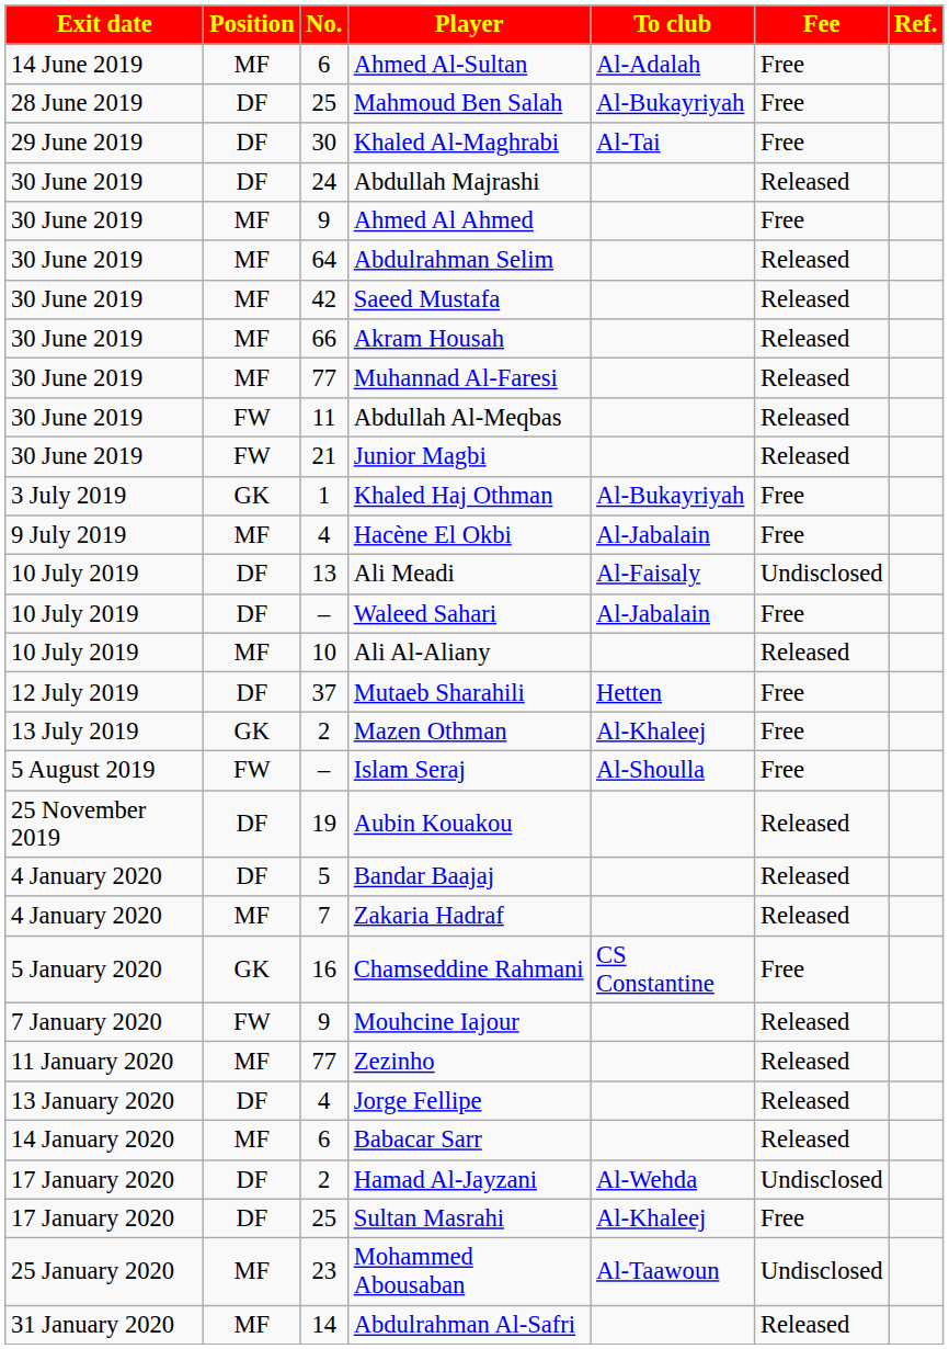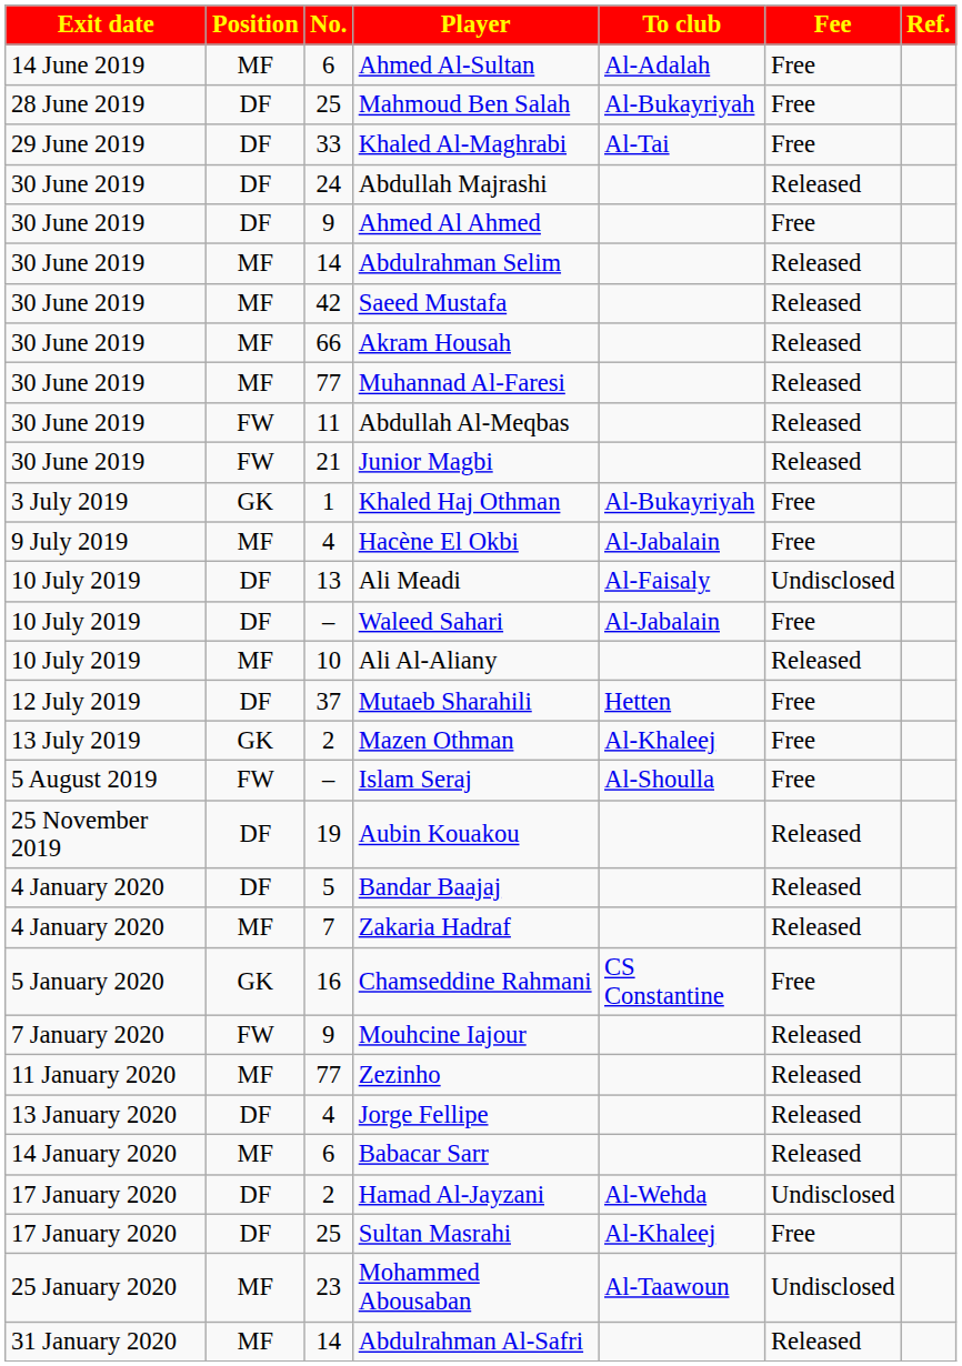 <table class="wikitable sortable">
 <tr>
 <th style="background:red; color:yellow;"><strong>Exit date</strong></th>
 <th style="background:red; color:yellow;"><strong>Position</strong></th>
 <th style="background:red; color:yellow;"><strong>No.</strong></th>
 <th style="background:red; color:yellow;"><strong>Player</strong></th>
 <th style="background:red; color:yellow;"><strong>To club</strong></th>
 <th style="background:red; color:yellow;"><strong>Fee</strong></th>
 <th style="background:red; color:yellow;"><strong>Ref.</strong></th>
 </tr>
 <tr>
 <td>14 June 2019</td>
 <td style="text-align:center;">MF</td>
 <td style="text-align:center;">6</td>
 <td style="text-align:left;"> <a href='#'>Ahmed Al-Sultan</a></td>
 <td style="text-align:left;"> <a href='#'>Al-Adalah</a></td>
 <td>Free</td>
 <td></td>
 </tr>
 <tr>
 <td>28 June 2019</td>
 <td style="text-align:center;">DF</td>
 <td style="text-align:center;">25</td>
 <td style="text-align:left;"> <a href='#'>Mahmoud Ben Salah</a></td>
 <td style="text-align:left;"> <a href='#'>Al-Bukayriyah</a></td>
 <td>Free</td>
 <td></td>
 </tr>
 <tr>
 <td>29 June 2019</td>
 <td style="text-align:center;">DF</td>
-<td style="text-align:center;">30</td>
+<td style="text-align:center;">33</td>
 <td style="text-align:left;"> <a href='#'>Khaled Al-Maghrabi</a></td>
 <td style="text-align:left;"> <a href='#'>Al-Tai</a></td>
 <td>Free</td>
 <td></td>
 </tr>
 <tr>
 <td>30 June 2019</td>
 <td style="text-align:center;">DF</td>
 <td style="text-align:center;">24</td>
 <td style="text-align:left;"> Abdullah Majrashi</td>
 <td style="text-align:left;"></td>
 <td>Released</td>
 <td></td>
 </tr>
 <tr>
 <td>30 June 2019</td>
-<td style="text-align:center;">MF</td>
+<td style="text-align:center;">DF</td>
 <td style="text-align:center;">9</td>
 <td style="text-align:left;"> <a href='#'>Ahmed Al Ahmed</a></td>
 <td style="text-align:left;"></td>
 <td>Free</td>
 <td></td>
 </tr>
 <tr>
 <td>30 June 2019</td>
 <td style="text-align:center;">MF</td>
-<td style="text-align:center;">64</td>
+<td style="text-align:center;">14</td>
 <td style="text-align:left;"> <a href='#'>Abdulrahman Selim</a></td>
 <td style="text-align:left;"></td>
 <td>Released</td>
 <td></td>
 </tr>
 <tr>
 <td>30 June 2019</td>
 <td style="text-align:center;">MF</td>
 <td style="text-align:center;">42</td>
 <td style="text-align:left;"> <a href='#'>Saeed Mustafa</a></td>
 <td style="text-align:left;"></td>
 <td>Released</td>
 <td></td>
 </tr>
 <tr>
 <td>30 June 2019</td>
 <td style="text-align:center;">MF</td>
 <td style="text-align:center;">66</td>
 <td style="text-align:left;"> <a href='#'>Akram Housah</a></td>
 <td style="text-align:left;"></td>
 <td>Released</td>
 <td></td>
 </tr>
 <tr>
 <td>30 June 2019</td>
 <td style="text-align:center;">MF</td>
 <td style="text-align:center;">77</td>
 <td style="text-align:left;"> <a href='#'>Muhannad Al-Faresi</a></td>
 <td style="text-align:left;"></td>
 <td>Released</td>
 <td></td>
 </tr>
 <tr>
 <td>30 June 2019</td>
 <td style="text-align:center;">FW</td>
 <td style="text-align:center;">11</td>
 <td style="text-align:left;"> Abdullah Al-Meqbas</td>
 <td style="text-align:left;"></td>
 <td>Released</td>
 <td></td>
 </tr>
 <tr>
 <td>30 June 2019</td>
 <td style="text-align:center;">FW</td>
 <td style="text-align:center;">21</td>
 <td style="text-align:left;"> <a href='#'>Junior Magbi</a></td>
 <td style="text-align:left;"></td>
 <td>Released</td>
 <td></td>
 </tr>
 <tr>
 <td>3 July 2019</td>
 <td style="text-align:center;">GK</td>
 <td style="text-align:center;">1</td>
 <td style="text-align:left;"> <a href='#'>Khaled Haj Othman</a></td>
 <td style="text-align:left;"> <a href='#'>Al-Bukayriyah</a></td>
 <td>Free</td>
 <td></td>
 </tr>
 <tr>
 <td>9 July 2019</td>
 <td style="text-align:center;">MF</td>
 <td style="text-align:center;">4</td>
 <td style="text-align:left;"> <a href='#'>Hacène El Okbi</a></td>
 <td style="text-align:left;"> <a href='#'>Al-Jabalain</a></td>
 <td>Free</td>
 <td></td>
 </tr>
 <tr>
 <td>10 July 2019</td>
 <td style="text-align:center;">DF</td>
 <td style="text-align:center;">13</td>
 <td style="text-align:left;"> Ali Meadi</td>
 <td style="text-align:left;"> <a href='#'>Al-Faisaly</a></td>
 <td>Undisclosed</td>
 <td></td>
 </tr>
 <tr>
 <td>10 July 2019</td>
 <td style="text-align:center;">DF</td>
 <td style="text-align:center;">–</td>
 <td style="text-align:left;"> <a href='#'>Waleed Sahari</a></td>
 <td style="text-align:left;"> <a href='#'>Al-Jabalain</a></td>
 <td>Free</td>
 <td></td>
 </tr>
 <tr>
 <td>10 July 2019</td>
 <td style="text-align:center;">MF</td>
 <td style="text-align:center;">10</td>
 <td style="text-align:left;"> Ali Al-Aliany</td>
 <td style="text-align:left;"></td>
 <td>Released</td>
 <td></td>
 </tr>
 <tr>
 <td>12 July 2019</td>
 <td style="text-align:center;">DF</td>
 <td style="text-align:center;">37</td>
 <td style="text-align:left;"> <a href='#'>Mutaeb Sharahili</a></td>
 <td style="text-align:left;"> <a href='#'>Hetten</a></td>
 <td>Free</td>
 <td></td>
 </tr>
 <tr>
 <td>13 July 2019</td>
 <td style="text-align:center;">GK</td>
 <td style="text-align:center;">2</td>
 <td style="text-align:left;"> <a href='#'>Mazen Othman</a></td>
 <td style="text-align:left;"> <a href='#'>Al-Khaleej</a></td>
 <td>Free</td>
 <td></td>
 </tr>
 <tr>
 <td>5 August 2019</td>
 <td style="text-align:center;">FW</td>
 <td style="text-align:center;">–</td>
 <td style="text-align:left;"> <a href='#'>Islam Seraj</a></td>
 <td style="text-align:left;"> <a href='#'>Al-Shoulla</a></td>
 <td>Free</td>
 <td></td>
 </tr>
 <tr>
 <td>25 November 2019</td>
 <td style="text-align:center;">DF</td>
 <td style="text-align:center;">19</td>
 <td style="text-align:left;"> <a href='#'>Aubin Kouakou</a></td>
 <td style="text-align:left;"></td>
 <td>Released</td>
 <td></td>
 </tr>
 <tr>
 <td>4 January 2020</td>
 <td style="text-align:center;">DF</td>
 <td style="text-align:center;">5</td>
 <td style="text-align:left;"> <a href='#'>Bandar Baajaj</a></td>
 <td style="text-align:left;"></td>
 <td>Released</td>
 <td></td>
 </tr>
 <tr>
 <td>4 January 2020</td>
 <td style="text-align:center;">MF</td>
 <td style="text-align:center;">7</td>
 <td style="text-align:left;"> <a href='#'>Zakaria Hadraf</a></td>
 <td style="text-align:left;"></td>
 <td>Released</td>
 <td></td>
 </tr>
 <tr>
 <td>5 January 2020</td>
 <td style="text-align:center;">GK</td>
 <td style="text-align:center;">16</td>
 <td style="text-align:left;"> <a href='#'>Chamseddine Rahmani</a></td>
 <td style="text-align:left;"> <a href='#'>CS Constantine</a></td>
 <td>Free</td>
 <td></td>
 </tr>
 <tr>
 <td>7 January 2020</td>
 <td style="text-align:center;">FW</td>
 <td style="text-align:center;">9</td>
 <td style="text-align:left;"> <a href='#'>Mouhcine Iajour</a></td>
 <td style="text-align:left;"></td>
 <td>Released</td>
 <td></td>
 </tr>
 <tr>
 <td>11 January 2020</td>
 <td style="text-align:center;">MF</td>
 <td style="text-align:center;">77</td>
 <td style="text-align:left;"> <a href='#'>Zezinho</a></td>
 <td style="text-align:left;"></td>
 <td>Released</td>
 <td></td>
 </tr>
 <tr>
 <td>13 January 2020</td>
 <td style="text-align:center;">DF</td>
 <td style="text-align:center;">4</td>
 <td style="text-align:left;"> <a href='#'>Jorge Fellipe</a></td>
 <td style="text-align:left;"></td>
 <td>Released</td>
 <td></td>
 </tr>
 <tr>
 <td>14 January 2020</td>
 <td style="text-align:center;">MF</td>
 <td style="text-align:center;">6</td>
 <td style="text-align:left;"> <a href='#'>Babacar Sarr</a></td>
 <td style="text-align:left;"></td>
 <td>Released</td>
 <td></td>
 </tr>
 <tr>
 <td>17 January 2020</td>
 <td style="text-align:center;">DF</td>
 <td style="text-align:center;">2</td>
 <td style="text-align:left;"> <a href='#'>Hamad Al-Jayzani</a></td>
 <td style="text-align:left;"> <a href='#'>Al-Wehda</a></td>
 <td>Undisclosed</td>
 <td></td>
 </tr>
 <tr>
 <td>17 January 2020</td>
 <td style="text-align:center;">DF</td>
 <td style="text-align:center;">25</td>
 <td style="text-align:left;"> <a href='#'>Sultan Masrahi</a></td>
 <td style="text-align:left;"> <a href='#'>Al-Khaleej</a></td>
 <td>Free</td>
 <td></td>
 </tr>
 <tr>
 <td>25 January 2020</td>
 <td style="text-align:center;">MF</td>
 <td style="text-align:center;">23</td>
 <td style="text-align:left;"> <a href='#'>Mohammed Abousaban</a></td>
 <td style="text-align:left;"> <a href='#'>Al-Taawoun</a></td>
 <td>Undisclosed</td>
 <td></td>
 </tr>
 <tr>
 <td>31 January 2020</td>
 <td style="text-align:center;">MF</td>
 <td style="text-align:center;">14</td>
 <td style="text-align:left;"> <a href='#'>Abdulrahman Al-Safri</a></td>
 <td style="text-align:left;"></td>
 <td>Released</td>
 <td></td>
 </tr>
 <tr>
 </tr>
 </table>
